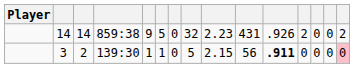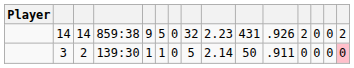 <table class="wikitable sortable" style="text-align:center;">
 <tr>
 <th>Player</th>
 <th></th>
 <th></th>
 <th></th>
 <th></th>
 <th></th>
 <th></th>
 <th></th>
 <th></th>
 <th></th>
 <th></th>
 <th></th>
 <th></th>
 <th></th>
 <th></th>
 </tr>
 <tr>
 <td></td>
 <td>14</td>
 <td>14</td>
 <td>859:38</td>
 <td>9</td>
 <td>5</td>
 <td>0</td>
 <td>32</td>
 <td>2.23</td>
 <td>431</td>
 <td>.926</td>
 <td>2</td>
 <td>0</td>
 <td>0</td>
 <td>2</td>
 </tr>
 <tr>
 <td></td>
 <td>3</td>
 <td>2</td>
 <td>139:30</td>
 <td>1</td>
 <td>1</td>
 <td>0</td>
 <td>5</td>
-<td>2.15</td>
-<td>56</td>
-<td><strong>.911</strong></td>
+<td>2.14</td>
+<td>50</td>
+<td>.911</td>
 <td>0</td>
 <td>0</td>
 <td>0</td>
 <td style="background: pink;">0</td>
 </tr>
 </table>
